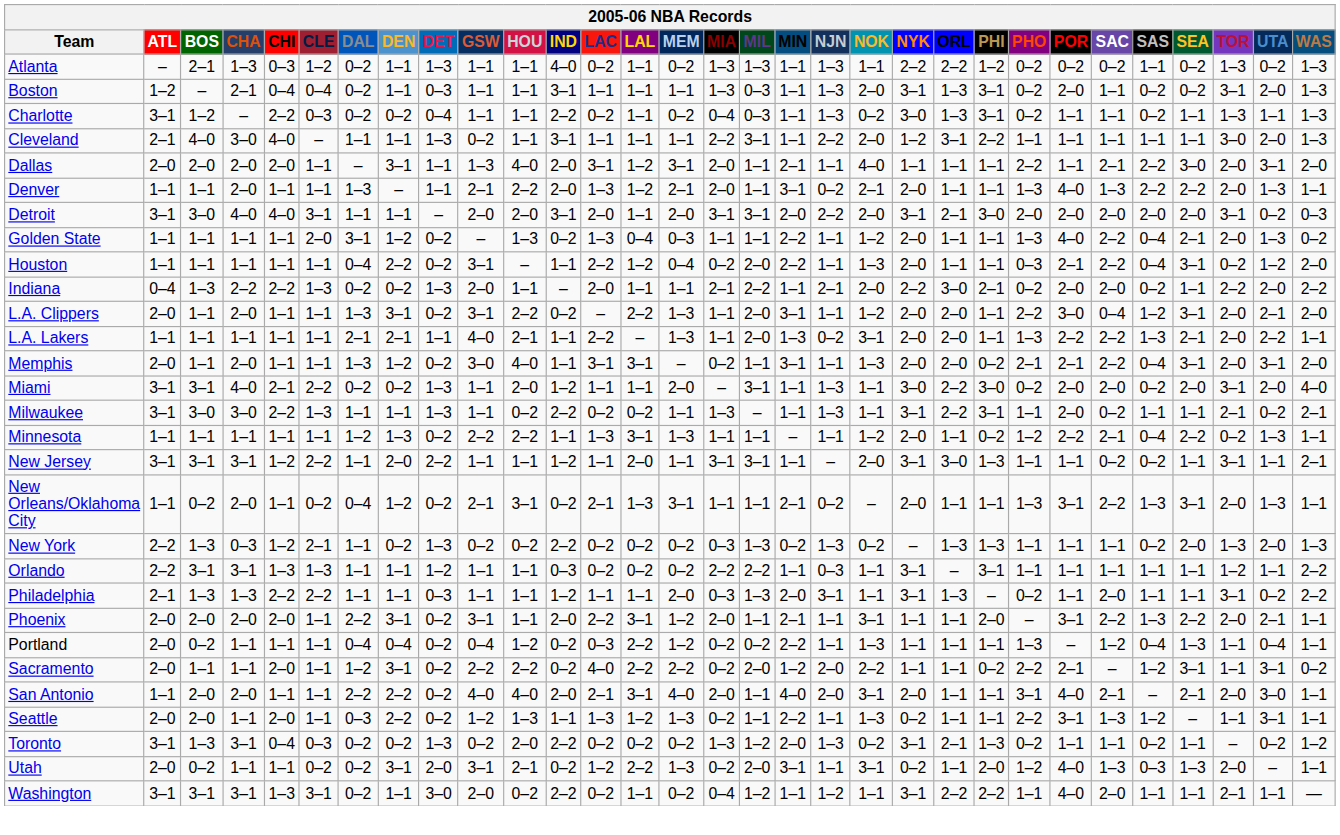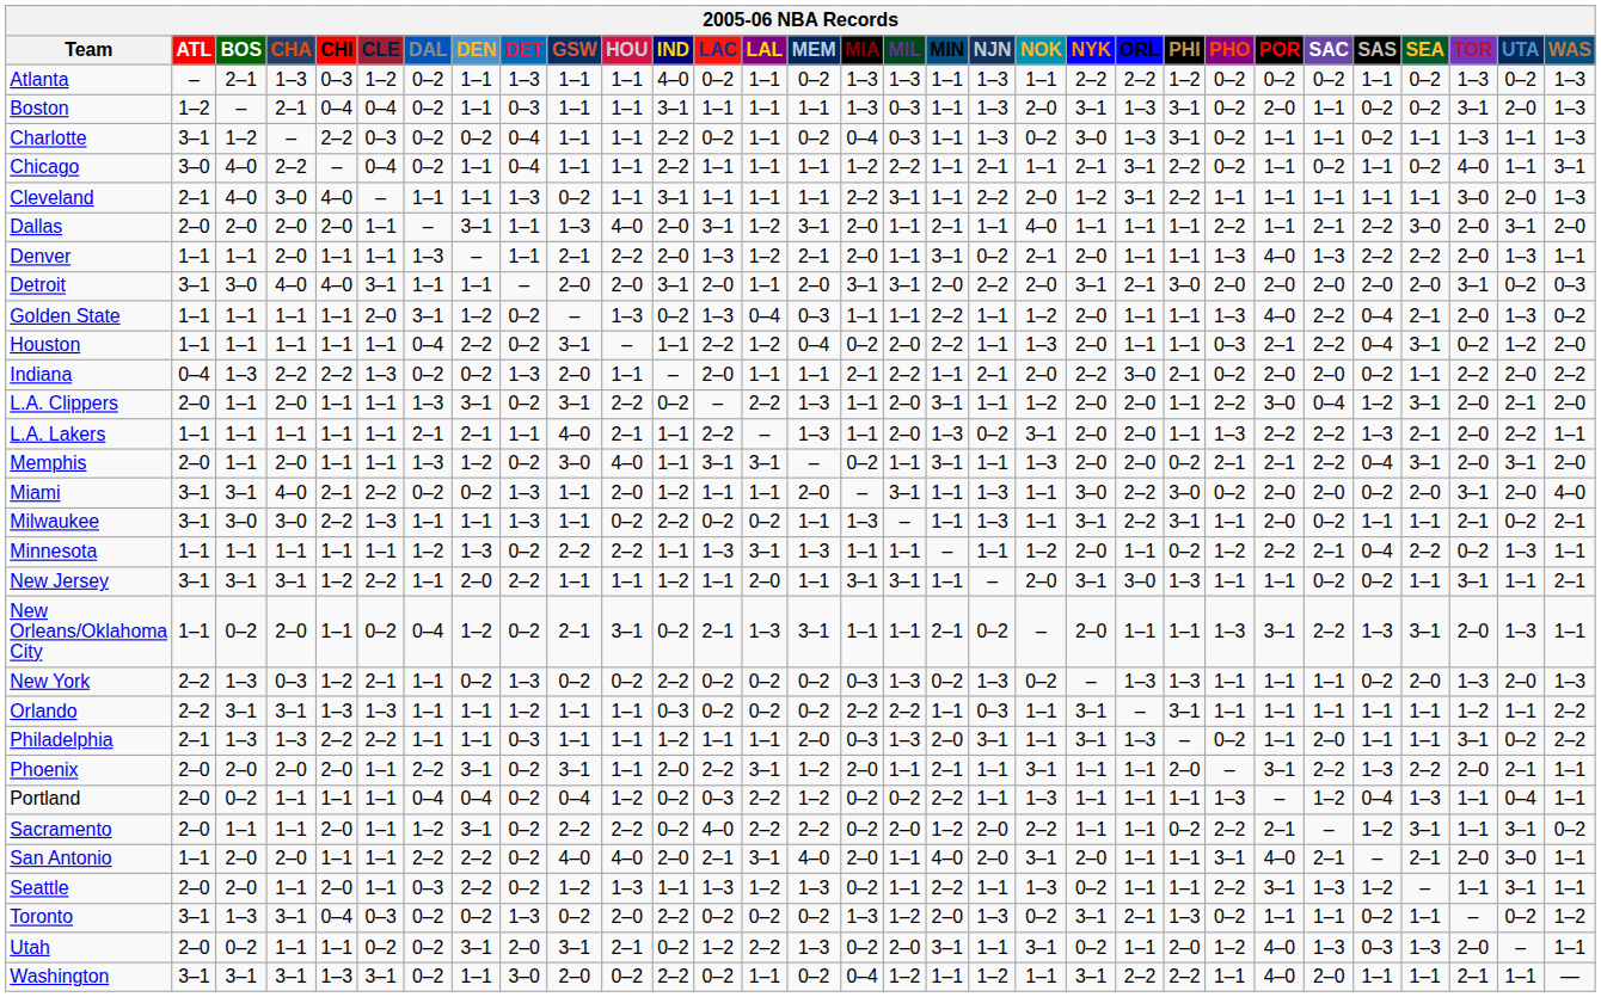 <table class="wikitable" style="font-size:86%; text-align:center;">
 <tr>
 <th colspan=31>2005-06 NBA Records</th>
 </tr>
 <tr>
 <th width=100>Team</th>
 <th style="background:#FF0000;color:#FFFFFF;width=35">ATL</th>
 <th style="background:#006400;color:#FFFFFF;width=35">BOS</th>
 <th style="background:#253E6A;color:#DF5106;width=35">CHA</th>
 <th style="background:#FF0000;color:#000000;width=35">CHI</th>
 <th style="background:#9F1F32;color:#001D43;width=35">CLE</th>
 <th style="background:#0055BA;color:#898D8F;width=35">DAL</th>
 <th style="background:#4C92CC;color:#FDB827;width=35">DEN</th>
 <th style="background:#006BB7;color:#ED164B;width=35">DET</th>
 <th style="background:#072E63;color:#DC5A34;width=35">GSW</th>
 <th style="background:#D31145;color:#CBD4D8;width=35">HOU</th>
 <th style="background:#000080;color:#FFD700;width=35">IND</th>
 <th style="background:#F9160D;color:#1A2E8B;width=35">LAC</th>
 <th style="background:#800080;color:#FFD700;width=35">LAL</th>
 <th style="background:#00265B;color:#BAD1EB;width=35">MEM</th>
 <th style="background:#000000;color:#8B0000;width=35">MIA</th>
 <th style="background:#00471B;color:#5C378A;width=35">MIL</th>
 <th style="background:#044D80;color:#000000;width=35">MIN</th>
 <th style="background:#12305B;color:#C4CED4;width=35">NJN</th>
 <th style="background:#0093B1;color:#FDB827;width=35">NOK</th>
 <th style="background:#0000FF;color:#FF8C00;width=35">NYK</th>
 <th style="background:#0000FF;color:#000000;width=35">ORL</th>
 <th style="background:#000000;color:#BB9754;width=35">PHI</th>
 <th style="background:#800080;color:#FF4500;width=35">PHO</th>
 <th style="background:#000000;color:#FF0000;width=35">POR</th>
 <th style="background:#6846A8;color:#FFFFFF;width=35">SAC</th>
 <th style="background:#000000;color:#C0C0C0;width=35">SAS</th>
 <th style="background:#005831;color:#FFC322;width=35">SEA</th>
 <th style="background:#7436BF;color:#BE0F34;width=35">TOR</th>
 <th style="background:#042A5C;color:#4C8ECC;width=35">UTA</th>
 <th style="background:#044D7D;color:#BC7A44;width=35">WAS</th>
 </tr>
 <tr>
 <td style="text-align:left;"><a href='#'>Atlanta</a></td>
 <td>–</td>
 <td>2–1</td>
 <td>1–3</td>
 <td>0–3</td>
 <td>1–2</td>
 <td>0–2</td>
 <td>1–1</td>
 <td>1–3</td>
 <td>1–1</td>
 <td>1–1</td>
 <td>4–0</td>
 <td>0–2</td>
 <td>1–1</td>
 <td>0–2</td>
 <td>1–3</td>
 <td>1–3</td>
 <td>1–1</td>
 <td>1–3</td>
 <td>1–1</td>
 <td>2–2</td>
 <td>2–2</td>
 <td>1–2</td>
 <td>0–2</td>
 <td>0–2</td>
 <td>0–2</td>
 <td>1–1</td>
 <td>0–2</td>
 <td>1–3</td>
 <td>0–2</td>
 <td>1–3</td>
 </tr>
 <tr>
 <td style="text-align:left;"><a href='#'>Boston</a></td>
 <td>1–2</td>
 <td>–</td>
 <td>2–1</td>
 <td>0–4</td>
 <td>0–4</td>
 <td>0–2</td>
 <td>1–1</td>
 <td>0–3</td>
 <td>1–1</td>
 <td>1–1</td>
 <td>3–1</td>
 <td>1–1</td>
 <td>1–1</td>
 <td>1–1</td>
 <td>1–3</td>
 <td>0–3</td>
 <td>1–1</td>
 <td>1–3</td>
 <td>2–0</td>
 <td>3–1</td>
 <td>1–3</td>
 <td>3–1</td>
 <td>0–2</td>
 <td>2–0</td>
 <td>1–1</td>
 <td>0–2</td>
 <td>0–2</td>
 <td>3–1</td>
 <td>2–0</td>
 <td>1–3</td>
 </tr>
 <tr>
 <td style="text-align:left;"><a href='#'>Charlotte</a></td>
 <td>3–1</td>
 <td>1–2</td>
 <td>–</td>
 <td>2–2</td>
 <td>0–3</td>
 <td>0–2</td>
 <td>0–2</td>
 <td>0–4</td>
 <td>1–1</td>
 <td>1–1</td>
 <td>2–2</td>
 <td>0–2</td>
 <td>1–1</td>
 <td>0–2</td>
 <td>0–4</td>
 <td>0–3</td>
 <td>1–1</td>
 <td>1–3</td>
 <td>0–2</td>
 <td>3–0</td>
 <td>1–3</td>
 <td>3–1</td>
 <td>0–2</td>
 <td>1–1</td>
 <td>1–1</td>
 <td>0–2</td>
 <td>1–1</td>
 <td>1–3</td>
 <td>1–1</td>
 <td>1–3</td>
+</tr>
+<tr>
+<td style="text-align:left;"><a href='#'>Chicago</a></td>
+<td>3–0</td>
+<td>4–0</td>
+<td>2–2</td>
+<td>–</td>
+<td>0–4</td>
+<td>0–2</td>
+<td>1–1</td>
+<td>0–4</td>
+<td>1–1</td>
+<td>1–1</td>
+<td>2–2</td>
+<td>1–1</td>
+<td>1–1</td>
+<td>1–1</td>
+<td>1–2</td>
+<td>2–2</td>
+<td>1–1</td>
+<td>2–1</td>
+<td>1–1</td>
+<td>2–1</td>
+<td>3–1</td>
+<td>2–2</td>
+<td>0–2</td>
+<td>1–1</td>
+<td>0–2</td>
+<td>1–1</td>
+<td>0–2</td>
+<td>4–0</td>
+<td>1–1</td>
+<td>3–1</td>
 </tr>
 <tr>
 <td style="text-align:left;"><a href='#'>Cleveland</a></td>
 <td>2–1</td>
 <td>4–0</td>
 <td>3–0</td>
 <td>4–0</td>
 <td>–</td>
 <td>1–1</td>
 <td>1–1</td>
 <td>1–3</td>
 <td>0–2</td>
 <td>1–1</td>
 <td>3–1</td>
 <td>1–1</td>
 <td>1–1</td>
 <td>1–1</td>
 <td>2–2</td>
 <td>3–1</td>
 <td>1–1</td>
 <td>2–2</td>
 <td>2–0</td>
 <td>1–2</td>
 <td>3–1</td>
 <td>2–2</td>
 <td>1–1</td>
 <td>1–1</td>
 <td>1–1</td>
 <td>1–1</td>
 <td>1–1</td>
 <td>3–0</td>
 <td>2–0</td>
 <td>1–3</td>
 </tr>
 <tr>
 <td style="text-align:left;"><a href='#'>Dallas</a></td>
 <td>2–0</td>
 <td>2–0</td>
 <td>2–0</td>
 <td>2–0</td>
 <td>1–1</td>
 <td>–</td>
 <td>3–1</td>
 <td>1–1</td>
 <td>1–3</td>
 <td>4–0</td>
 <td>2–0</td>
 <td>3–1</td>
 <td>1–2</td>
 <td>3–1</td>
 <td>2–0</td>
 <td>1–1</td>
 <td>2–1</td>
 <td>1–1</td>
 <td>4–0</td>
 <td>1–1</td>
 <td>1–1</td>
 <td>1–1</td>
 <td>2–2</td>
 <td>1–1</td>
 <td>2–1</td>
 <td>2–2</td>
 <td>3–0</td>
 <td>2–0</td>
 <td>3–1</td>
 <td>2–0</td>
 </tr>
 <tr>
 <td style="text-align:left;"><a href='#'>Denver</a></td>
 <td>1–1</td>
 <td>1–1</td>
 <td>2–0</td>
 <td>1–1</td>
 <td>1–1</td>
 <td>1–3</td>
 <td>–</td>
 <td>1–1</td>
 <td>2–1</td>
 <td>2–2</td>
 <td>2–0</td>
 <td>1–3</td>
 <td>1–2</td>
 <td>2–1</td>
 <td>2–0</td>
 <td>1–1</td>
 <td>3–1</td>
 <td>0–2</td>
 <td>2–1</td>
 <td>2–0</td>
 <td>1–1</td>
 <td>1–1</td>
 <td>1–3</td>
 <td>4–0</td>
 <td>1–3</td>
 <td>2–2</td>
 <td>2–2</td>
 <td>2–0</td>
 <td>1–3</td>
 <td>1–1</td>
 </tr>
 <tr>
 <td style="text-align:left;"><a href='#'>Detroit</a></td>
 <td>3–1</td>
 <td>3–0</td>
 <td>4–0</td>
 <td>4–0</td>
 <td>3–1</td>
 <td>1–1</td>
 <td>1–1</td>
 <td>–</td>
 <td>2–0</td>
 <td>2–0</td>
 <td>3–1</td>
 <td>2–0</td>
 <td>1–1</td>
 <td>2–0</td>
 <td>3–1</td>
 <td>3–1</td>
 <td>2–0</td>
 <td>2–2</td>
 <td>2–0</td>
 <td>3–1</td>
 <td>2–1</td>
 <td>3–0</td>
 <td>2–0</td>
 <td>2–0</td>
 <td>2–0</td>
 <td>2–0</td>
 <td>2–0</td>
 <td>3–1</td>
 <td>0–2</td>
 <td>0–3</td>
 </tr>
 <tr>
 <td style="text-align:left;"><a href='#'>Golden State</a></td>
 <td>1–1</td>
 <td>1–1</td>
 <td>1–1</td>
 <td>1–1</td>
 <td>2–0</td>
 <td>3–1</td>
 <td>1–2</td>
 <td>0–2</td>
 <td>–</td>
 <td>1–3</td>
 <td>0–2</td>
 <td>1–3</td>
 <td>0–4</td>
 <td>0–3</td>
 <td>1–1</td>
 <td>1–1</td>
 <td>2–2</td>
 <td>1–1</td>
 <td>1–2</td>
 <td>2–0</td>
 <td>1–1</td>
 <td>1–1</td>
 <td>1–3</td>
 <td>4–0</td>
 <td>2–2</td>
 <td>0–4</td>
 <td>2–1</td>
 <td>2–0</td>
 <td>1–3</td>
 <td>0–2</td>
 </tr>
 <tr>
 <td style="text-align:left;"><a href='#'>Houston</a></td>
 <td>1–1</td>
 <td>1–1</td>
 <td>1–1</td>
 <td>1–1</td>
 <td>1–1</td>
 <td>0–4</td>
 <td>2–2</td>
 <td>0–2</td>
 <td>3–1</td>
 <td>–</td>
 <td>1–1</td>
 <td>2–2</td>
 <td>1–2</td>
 <td>0–4</td>
 <td>0–2</td>
 <td>2–0</td>
 <td>2–2</td>
 <td>1–1</td>
 <td>1–3</td>
 <td>2–0</td>
 <td>1–1</td>
 <td>1–1</td>
 <td>0–3</td>
 <td>2–1</td>
 <td>2–2</td>
 <td>0–4</td>
 <td>3–1</td>
 <td>0–2</td>
 <td>1–2</td>
 <td>2–0</td>
 </tr>
 <tr>
 <td style="text-align:left;"><a href='#'>Indiana</a></td>
 <td>0–4</td>
 <td>1–3</td>
 <td>2–2</td>
 <td>2–2</td>
 <td>1–3</td>
 <td>0–2</td>
 <td>0–2</td>
 <td>1–3</td>
 <td>2–0</td>
 <td>1–1</td>
 <td>–</td>
 <td>2–0</td>
 <td>1–1</td>
 <td>1–1</td>
 <td>2–1</td>
 <td>2–2</td>
 <td>1–1</td>
 <td>2–1</td>
 <td>2–0</td>
 <td>2–2</td>
 <td>3–0</td>
 <td>2–1</td>
 <td>0–2</td>
 <td>2–0</td>
 <td>2–0</td>
 <td>0–2</td>
 <td>1–1</td>
 <td>2–2</td>
 <td>2–0</td>
 <td>2–2</td>
 </tr>
 <tr>
 <td style="text-align:left;"><a href='#'>L.A. Clippers</a></td>
 <td>2–0</td>
 <td>1–1</td>
 <td>2–0</td>
 <td>1–1</td>
 <td>1–1</td>
 <td>1–3</td>
 <td>3–1</td>
 <td>0–2</td>
 <td>3–1</td>
 <td>2–2</td>
 <td>0–2</td>
 <td>–</td>
 <td>2–2</td>
 <td>1–3</td>
 <td>1–1</td>
 <td>2–0</td>
 <td>3–1</td>
 <td>1–1</td>
 <td>1–2</td>
 <td>2–0</td>
 <td>2–0</td>
 <td>1–1</td>
 <td>2–2</td>
 <td>3–0</td>
 <td>0–4</td>
 <td>1–2</td>
 <td>3–1</td>
 <td>2–0</td>
 <td>2–1</td>
 <td>2–0</td>
 </tr>
 <tr>
 <td style="text-align:left;"><a href='#'>L.A. Lakers</a></td>
 <td>1–1</td>
 <td>1–1</td>
 <td>1–1</td>
 <td>1–1</td>
 <td>1–1</td>
 <td>2–1</td>
 <td>2–1</td>
 <td>1–1</td>
 <td>4–0</td>
 <td>2–1</td>
 <td>1–1</td>
 <td>2–2</td>
 <td>–</td>
 <td>1–3</td>
 <td>1–1</td>
 <td>2–0</td>
 <td>1–3</td>
 <td>0–2</td>
 <td>3–1</td>
 <td>2–0</td>
 <td>2–0</td>
 <td>1–1</td>
 <td>1–3</td>
 <td>2–2</td>
 <td>2–2</td>
 <td>1–3</td>
 <td>2–1</td>
 <td>2–0</td>
 <td>2–2</td>
 <td>1–1</td>
 </tr>
 <tr>
 <td style="text-align:left;"><a href='#'>Memphis</a></td>
 <td>2–0</td>
 <td>1–1</td>
 <td>2–0</td>
 <td>1–1</td>
 <td>1–1</td>
 <td>1–3</td>
 <td>1–2</td>
 <td>0–2</td>
 <td>3–0</td>
 <td>4–0</td>
 <td>1–1</td>
 <td>3–1</td>
 <td>3–1</td>
 <td>–</td>
 <td>0–2</td>
 <td>1–1</td>
 <td>3–1</td>
 <td>1–1</td>
 <td>1–3</td>
 <td>2–0</td>
 <td>2–0</td>
 <td>0–2</td>
 <td>2–1</td>
 <td>2–1</td>
 <td>2–2</td>
 <td>0–4</td>
 <td>3–1</td>
 <td>2–0</td>
 <td>3–1</td>
 <td>2–0</td>
 </tr>
 <tr>
 <td style="text-align:left;"><a href='#'>Miami</a></td>
 <td>3–1</td>
 <td>3–1</td>
 <td>4–0</td>
 <td>2–1</td>
 <td>2–2</td>
 <td>0–2</td>
 <td>0–2</td>
 <td>1–3</td>
 <td>1–1</td>
 <td>2–0</td>
 <td>1–2</td>
 <td>1–1</td>
 <td>1–1</td>
 <td>2–0</td>
 <td>–</td>
 <td>3–1</td>
 <td>1–1</td>
 <td>1–3</td>
 <td>1–1</td>
 <td>3–0</td>
 <td>2–2</td>
 <td>3–0</td>
 <td>0–2</td>
 <td>2–0</td>
 <td>2–0</td>
 <td>0–2</td>
 <td>2–0</td>
 <td>3–1</td>
 <td>2–0</td>
 <td>4–0</td>
 </tr>
 <tr>
 <td style="text-align:left;"><a href='#'>Milwaukee</a></td>
 <td>3–1</td>
 <td>3–0</td>
 <td>3–0</td>
 <td>2–2</td>
 <td>1–3</td>
 <td>1–1</td>
 <td>1–1</td>
 <td>1–3</td>
 <td>1–1</td>
 <td>0–2</td>
 <td>2–2</td>
 <td>0–2</td>
 <td>0–2</td>
 <td>1–1</td>
 <td>1–3</td>
 <td>–</td>
 <td>1–1</td>
 <td>1–3</td>
 <td>1–1</td>
 <td>3–1</td>
 <td>2–2</td>
 <td>3–1</td>
 <td>1–1</td>
 <td>2–0</td>
 <td>0–2</td>
 <td>1–1</td>
 <td>1–1</td>
 <td>2–1</td>
 <td>0–2</td>
 <td>2–1</td>
 </tr>
 <tr>
 <td style="text-align:left;"><a href='#'>Minnesota</a></td>
 <td>1–1</td>
 <td>1–1</td>
 <td>1–1</td>
 <td>1–1</td>
 <td>1–1</td>
 <td>1–2</td>
 <td>1–3</td>
 <td>0–2</td>
 <td>2–2</td>
 <td>2–2</td>
 <td>1–1</td>
 <td>1–3</td>
 <td>3–1</td>
 <td>1–3</td>
 <td>1–1</td>
 <td>1–1</td>
 <td>–</td>
 <td>1–1</td>
 <td>1–2</td>
 <td>2–0</td>
 <td>1–1</td>
 <td>0–2</td>
 <td>1–2</td>
 <td>2–2</td>
 <td>2–1</td>
 <td>0–4</td>
 <td>2–2</td>
 <td>0–2</td>
 <td>1–3</td>
 <td>1–1</td>
 </tr>
 <tr>
 <td style="text-align:left;"><a href='#'>New Jersey</a></td>
 <td>3–1</td>
 <td>3–1</td>
 <td>3–1</td>
 <td>1–2</td>
 <td>2–2</td>
 <td>1–1</td>
 <td>2–0</td>
 <td>2–2</td>
 <td>1–1</td>
 <td>1–1</td>
 <td>1–2</td>
 <td>1–1</td>
 <td>2–0</td>
 <td>1–1</td>
 <td>3–1</td>
 <td>3–1</td>
 <td>1–1</td>
 <td>–</td>
 <td>2–0</td>
 <td>3–1</td>
 <td>3–0</td>
 <td>1–3</td>
 <td>1–1</td>
 <td>1–1</td>
 <td>0–2</td>
 <td>0–2</td>
 <td>1–1</td>
 <td>3–1</td>
 <td>1–1</td>
 <td>2–1</td>
 </tr>
 <tr>
 <td style="text-align:left;"><a href='#'>New Orleans/Oklahoma City</a></td>
 <td>1–1</td>
 <td>0–2</td>
 <td>2–0</td>
 <td>1–1</td>
 <td>0–2</td>
 <td>0–4</td>
 <td>1–2</td>
 <td>0–2</td>
 <td>2–1</td>
 <td>3–1</td>
 <td>0–2</td>
 <td>2–1</td>
 <td>1–3</td>
 <td>3–1</td>
 <td>1–1</td>
 <td>1–1</td>
 <td>2–1</td>
 <td>0–2</td>
 <td>–</td>
 <td>2–0</td>
 <td>1–1</td>
 <td>1–1</td>
 <td>1–3</td>
 <td>3–1</td>
 <td>2–2</td>
 <td>1–3</td>
 <td>3–1</td>
 <td>2–0</td>
 <td>1–3</td>
 <td>1–1</td>
 </tr>
 <tr>
 <td style="text-align:left;"><a href='#'>New York</a></td>
 <td>2–2</td>
 <td>1–3</td>
 <td>0–3</td>
 <td>1–2</td>
 <td>2–1</td>
 <td>1–1</td>
 <td>0–2</td>
 <td>1–3</td>
 <td>0–2</td>
 <td>0–2</td>
 <td>2–2</td>
 <td>0–2</td>
 <td>0–2</td>
 <td>0–2</td>
 <td>0–3</td>
 <td>1–3</td>
 <td>0–2</td>
 <td>1–3</td>
 <td>0–2</td>
 <td>–</td>
 <td>1–3</td>
 <td>1–3</td>
 <td>1–1</td>
 <td>1–1</td>
 <td>1–1</td>
 <td>0–2</td>
 <td>2–0</td>
 <td>1–3</td>
 <td>2–0</td>
 <td>1–3</td>
 </tr>
 <tr>
 <td style="text-align:left;"><a href='#'>Orlando</a></td>
 <td>2–2</td>
 <td>3–1</td>
 <td>3–1</td>
 <td>1–3</td>
 <td>1–3</td>
 <td>1–1</td>
 <td>1–1</td>
 <td>1–2</td>
 <td>1–1</td>
 <td>1–1</td>
 <td>0–3</td>
 <td>0–2</td>
 <td>0–2</td>
 <td>0–2</td>
 <td>2–2</td>
 <td>2–2</td>
 <td>1–1</td>
 <td>0–3</td>
 <td>1–1</td>
 <td>3–1</td>
 <td>–</td>
 <td>3–1</td>
 <td>1–1</td>
 <td>1–1</td>
 <td>1–1</td>
 <td>1–1</td>
 <td>1–1</td>
 <td>1–2</td>
 <td>1–1</td>
 <td>2–2</td>
 </tr>
 <tr>
 <td style="text-align:left;"><a href='#'>Philadelphia</a></td>
 <td>2–1</td>
 <td>1–3</td>
 <td>1–3</td>
 <td>2–2</td>
 <td>2–2</td>
 <td>1–1</td>
 <td>1–1</td>
 <td>0–3</td>
 <td>1–1</td>
 <td>1–1</td>
 <td>1–2</td>
 <td>1–1</td>
 <td>1–1</td>
 <td>2–0</td>
 <td>0–3</td>
 <td>1–3</td>
 <td>2–0</td>
 <td>3–1</td>
 <td>1–1</td>
 <td>3–1</td>
 <td>1–3</td>
 <td>–</td>
 <td>0–2</td>
 <td>1–1</td>
 <td>2–0</td>
 <td>1–1</td>
 <td>1–1</td>
 <td>3–1</td>
 <td>0–2</td>
 <td>2–2</td>
 </tr>
 <tr>
 <td style="text-align:left;"><a href='#'>Phoenix</a></td>
 <td>2–0</td>
 <td>2–0</td>
 <td>2–0</td>
 <td>2–0</td>
 <td>1–1</td>
 <td>2–2</td>
 <td>3–1</td>
 <td>0–2</td>
 <td>3–1</td>
 <td>1–1</td>
 <td>2–0</td>
 <td>2–2</td>
 <td>3–1</td>
 <td>1–2</td>
 <td>2–0</td>
 <td>1–1</td>
 <td>2–1</td>
 <td>1–1</td>
 <td>3–1</td>
 <td>1–1</td>
 <td>1–1</td>
 <td>2–0</td>
 <td>–</td>
 <td>3–1</td>
 <td>2–2</td>
 <td>1–3</td>
 <td>2–2</td>
 <td>2–0</td>
 <td>2–1</td>
 <td>1–1</td>
 </tr>
 <tr>
 <td style="text-align:left;">Portland</td>
 <td>2–0</td>
 <td>0–2</td>
 <td>1–1</td>
 <td>1–1</td>
 <td>1–1</td>
 <td>0–4</td>
 <td>0–4</td>
 <td>0–2</td>
 <td>0–4</td>
 <td>1–2</td>
 <td>0–2</td>
 <td>0–3</td>
 <td>2–2</td>
 <td>1–2</td>
 <td>0–2</td>
 <td>0–2</td>
 <td>2–2</td>
 <td>1–1</td>
 <td>1–3</td>
 <td>1–1</td>
 <td>1–1</td>
 <td>1–1</td>
 <td>1–3</td>
 <td>–</td>
 <td>1–2</td>
 <td>0–4</td>
 <td>1–3</td>
 <td>1–1</td>
 <td>0–4</td>
 <td>1–1</td>
 </tr>
 <tr>
 <td style="text-align:left;"><a href='#'>Sacramento</a></td>
 <td>2–0</td>
 <td>1–1</td>
 <td>1–1</td>
 <td>2–0</td>
 <td>1–1</td>
 <td>1–2</td>
 <td>3–1</td>
 <td>0–2</td>
 <td>2–2</td>
 <td>2–2</td>
 <td>0–2</td>
 <td>4–0</td>
 <td>2–2</td>
 <td>2–2</td>
 <td>0–2</td>
 <td>2–0</td>
 <td>1–2</td>
 <td>2–0</td>
 <td>2–2</td>
 <td>1–1</td>
 <td>1–1</td>
 <td>0–2</td>
 <td>2–2</td>
 <td>2–1</td>
 <td>–</td>
 <td>1–2</td>
 <td>3–1</td>
 <td>1–1</td>
 <td>3–1</td>
 <td>0–2</td>
 </tr>
 <tr>
 <td style="text-align:left;"><a href='#'>San Antonio</a></td>
 <td>1–1</td>
 <td>2–0</td>
 <td>2–0</td>
 <td>1–1</td>
 <td>1–1</td>
 <td>2–2</td>
 <td>2–2</td>
 <td>0–2</td>
 <td>4–0</td>
 <td>4–0</td>
 <td>2–0</td>
 <td>2–1</td>
 <td>3–1</td>
 <td>4–0</td>
 <td>2–0</td>
 <td>1–1</td>
 <td>4–0</td>
 <td>2–0</td>
 <td>3–1</td>
 <td>2–0</td>
 <td>1–1</td>
 <td>1–1</td>
 <td>3–1</td>
 <td>4–0</td>
 <td>2–1</td>
 <td>–</td>
 <td>2–1</td>
 <td>2–0</td>
 <td>3–0</td>
 <td>1–1</td>
 </tr>
 <tr>
 <td style="text-align:left;"><a href='#'>Seattle</a></td>
 <td>2–0</td>
 <td>2–0</td>
 <td>1–1</td>
 <td>2–0</td>
 <td>1–1</td>
 <td>0–3</td>
 <td>2–2</td>
 <td>0–2</td>
 <td>1–2</td>
 <td>1–3</td>
 <td>1–1</td>
 <td>1–3</td>
 <td>1–2</td>
 <td>1–3</td>
 <td>0–2</td>
 <td>1–1</td>
 <td>2–2</td>
 <td>1–1</td>
 <td>1–3</td>
 <td>0–2</td>
 <td>1–1</td>
 <td>1–1</td>
 <td>2–2</td>
 <td>3–1</td>
 <td>1–3</td>
 <td>1–2</td>
 <td>–</td>
 <td>1–1</td>
 <td>3–1</td>
 <td>1–1</td>
 </tr>
 <tr>
 <td style="text-align:left;"><a href='#'>Toronto</a></td>
 <td>3–1</td>
 <td>1–3</td>
 <td>3–1</td>
 <td>0–4</td>
 <td>0–3</td>
 <td>0–2</td>
 <td>0–2</td>
 <td>1–3</td>
 <td>0–2</td>
 <td>2–0</td>
 <td>2–2</td>
 <td>0–2</td>
 <td>0–2</td>
 <td>0–2</td>
 <td>1–3</td>
 <td>1–2</td>
 <td>2–0</td>
 <td>1–3</td>
 <td>0–2</td>
 <td>3–1</td>
 <td>2–1</td>
 <td>1–3</td>
 <td>0–2</td>
 <td>1–1</td>
 <td>1–1</td>
 <td>0–2</td>
 <td>1–1</td>
 <td>–</td>
 <td>0–2</td>
 <td>1–2</td>
 </tr>
 <tr>
 <td style="text-align:left;"><a href='#'>Utah</a></td>
 <td>2–0</td>
 <td>0–2</td>
 <td>1–1</td>
 <td>1–1</td>
 <td>0–2</td>
 <td>0–2</td>
 <td>3–1</td>
 <td>2–0</td>
 <td>3–1</td>
 <td>2–1</td>
 <td>0–2</td>
 <td>1–2</td>
 <td>2–2</td>
 <td>1–3</td>
 <td>0–2</td>
 <td>2–0</td>
 <td>3–1</td>
 <td>1–1</td>
 <td>3–1</td>
 <td>0–2</td>
 <td>1–1</td>
 <td>2–0</td>
 <td>1–2</td>
 <td>4–0</td>
 <td>1–3</td>
 <td>0–3</td>
 <td>1–3</td>
 <td>2–0</td>
 <td>–</td>
 <td>1–1</td>
 </tr>
 <tr>
 <td style="text-align:left;"><a href='#'>Washington</a></td>
 <td>3–1</td>
 <td>3–1</td>
 <td>3–1</td>
 <td>1–3</td>
 <td>3–1</td>
 <td>0–2</td>
 <td>1–1</td>
 <td>3–0</td>
 <td>2–0</td>
 <td>0–2</td>
 <td>2–2</td>
 <td>0–2</td>
 <td>1–1</td>
 <td>0–2</td>
 <td>0–4</td>
 <td>1–2</td>
 <td>1–1</td>
 <td>1–2</td>
 <td>1–1</td>
 <td>3–1</td>
 <td>2–2</td>
 <td>2–2</td>
 <td>1–1</td>
 <td>4–0</td>
 <td>2–0</td>
 <td>1–1</td>
 <td>1–1</td>
 <td>2–1</td>
 <td>1–1</td>
 <td>—</td>
 </tr>
 </table>
